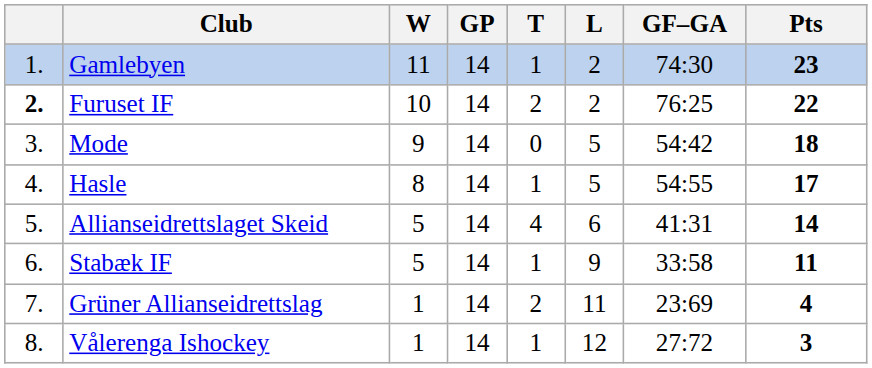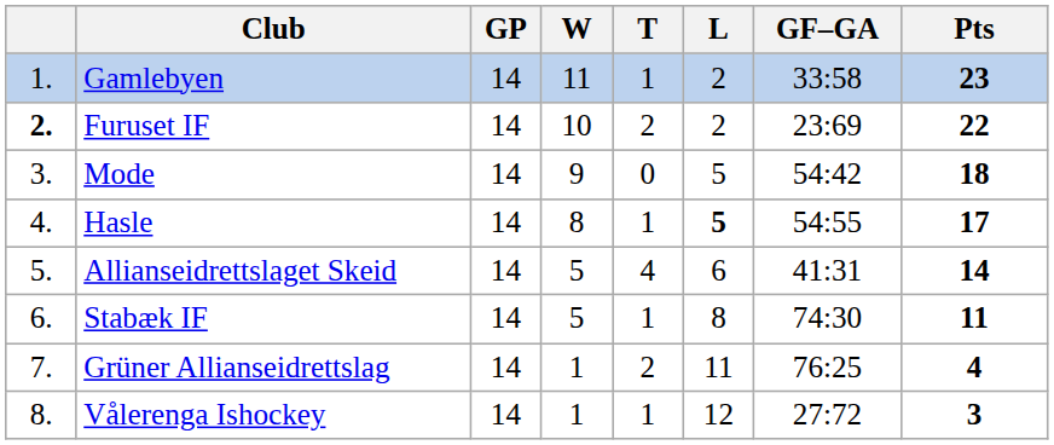 <table class="wikitable">
 <tr>
 <th width="30"></th>
 <th width="200">Club</th>
+<th width="30">GP</th>
 <th width="30">W</th>
-<th width="30">GP</th>
 <th width="30">T</th>
 <th width="30">L</th>
 <th width="70">GF–GA</th>
 <th width="70">Pts</th>
 </tr>
 <tr bgcolor="#BCD2EE" align="center">
 <td>1.</td>
 <td align="left"><a href='#'>Gamlebyen</a></td>
+<td>14</td>
 <td>11</td>
-<td>14</td>
 <td>1</td>
 <td>2</td>
-<td>74:30</td>
+<td>33:58</td>
 <td><strong>23</strong></td>
 </tr>
 <tr bgcolor="#FFFFFF" align="center">
 <td><strong>2.</strong></td>
 <td align="left"><a href='#'>Furuset IF</a></td>
+<td>14</td>
 <td>10</td>
-<td>14</td>
 <td>2</td>
 <td>2</td>
-<td>76:25</td>
+<td>23:69</td>
 <td><strong>22</strong></td>
 </tr>
 <tr bgcolor="#FFFFFF" align="center">
 <td>3.</td>
 <td align="left"><a href='#'>Mode</a></td>
+<td>14</td>
 <td>9</td>
-<td>14</td>
 <td>0</td>
 <td>5</td>
 <td>54:42</td>
 <td><strong>18</strong></td>
 </tr>
 <tr bgcolor="#FFFFFF" align="center">
 <td>4.</td>
 <td align="left"><a href='#'>Hasle</a></td>
+<td>14</td>
 <td>8</td>
-<td>14</td>
 <td>1</td>
-<td>5</td>
+<td><strong>5</strong></td>
 <td>54:55</td>
 <td><strong>17</strong></td>
 </tr>
 <tr bgcolor="#FFFFFF" align="center">
 <td>5.</td>
 <td align="left"><a href='#'>Allianseidrettslaget Skeid</a></td>
+<td>14</td>
 <td>5</td>
-<td>14</td>
 <td>4</td>
 <td>6</td>
 <td>41:31</td>
 <td><strong>14</strong></td>
 </tr>
 <tr bgcolor="#FFFFFF" align="center">
 <td>6.</td>
 <td align="left"><a href='#'>Stabæk IF</a></td>
+<td>14</td>
 <td>5</td>
-<td>14</td>
 <td>1</td>
-<td>9</td>
-<td>33:58</td>
+<td>8</td>
+<td>74:30</td>
 <td><strong>11</strong></td>
 </tr>
 <tr bgcolor="#FFFFFF" align="center">
 <td>7.</td>
 <td align="left"><a href='#'>Grüner Allianseidrettslag</a></td>
+<td>14</td>
 <td>1</td>
-<td>14</td>
 <td>2</td>
 <td>11</td>
-<td>23:69</td>
+<td>76:25</td>
 <td><strong>4</strong></td>
 </tr>
 <tr bgcolor="#FFFFFF" align="center">
 <td>8.</td>
 <td align="left"><a href='#'>Vålerenga Ishockey</a></td>
+<td>14</td>
 <td>1</td>
-<td>14</td>
 <td>1</td>
 <td>12</td>
 <td>27:72</td>
 <td><strong>3</strong></td>
 </tr>
 </table>
